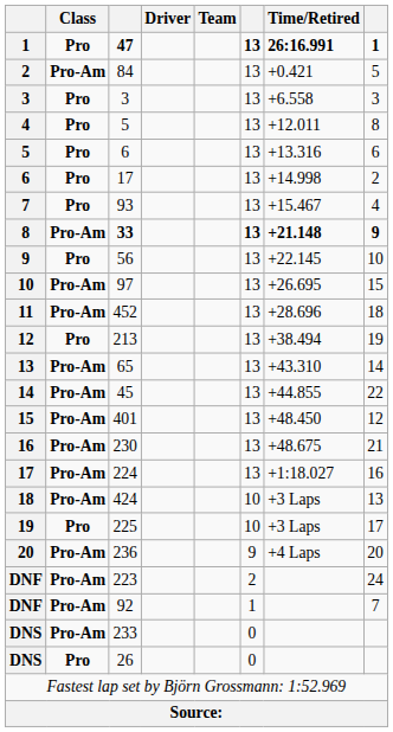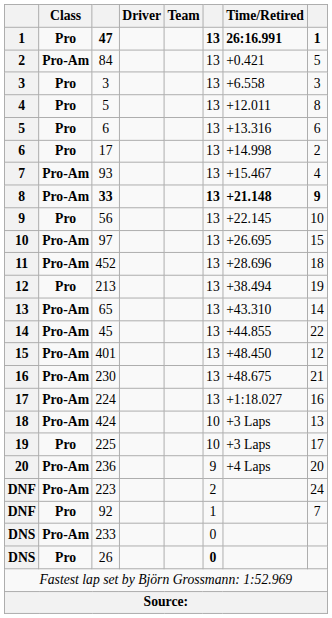 <table class="wikitable" style="font-size:90%;">
 <tr>
 <th scope="col"></th>
 <th scope="col">Class</th>
 <th scope="col"></th>
 <th scope="col">Driver</th>
 <th scope="col">Team</th>
 <th scope="col"></th>
 <th scope="col">Time/Retired</th>
 <th scope="col"></th>
 </tr>
 <tr>
 <th>1</th>
 <td align=center><strong><span>Pro</span></strong></td>
 <td align=center><strong>47</strong></td>
 <td></td>
 <td></td>
 <td align=center><strong>13</strong></td>
 <td><strong>26:16.991</strong></td>
 <td align=center><strong>1</strong></td>
 </tr>
 <tr>
 <th>2</th>
 <td align=center><strong><span>Pro-Am</span></strong></td>
 <td align=center>84</td>
 <td></td>
 <td></td>
 <td align=center>13</td>
 <td>+0.421</td>
 <td align=center>5</td>
 </tr>
 <tr>
 <th>3</th>
 <td align=center><strong><span>Pro</span></strong></td>
 <td align=center>3</td>
 <td></td>
 <td></td>
 <td align=center>13</td>
 <td>+6.558</td>
 <td align=center>3</td>
 </tr>
 <tr>
 <th>4</th>
 <td align=center><strong><span>Pro</span></strong></td>
 <td align=center>5</td>
 <td></td>
 <td></td>
 <td align=center>13</td>
 <td>+12.011</td>
 <td align=center>8</td>
 </tr>
 <tr>
 <th>5</th>
 <td align=center><strong><span>Pro</span></strong></td>
 <td align=center>6</td>
 <td></td>
 <td></td>
 <td align=center>13</td>
 <td>+13.316</td>
 <td align=center>6</td>
 </tr>
 <tr>
 <th>6</th>
 <td align=center><strong><span>Pro</span></strong></td>
 <td align=center>17</td>
 <td></td>
 <td></td>
 <td align=center>13</td>
 <td>+14.998</td>
 <td align=center>2</td>
 </tr>
 <tr>
 <th>7</th>
-<td align=center><strong><span>Pro</span></strong></td>
+<td align=center><strong><span>Pro-Am</span></strong></td>
 <td align=center>93</td>
 <td></td>
 <td></td>
 <td align=center>13</td>
 <td>+15.467</td>
 <td align=center>4</td>
 </tr>
 <tr>
 <th>8</th>
 <td align=center><strong><span>Pro-Am</span></strong></td>
 <td align=center><strong>33</strong></td>
 <td></td>
 <td></td>
 <td align=center><strong>13</strong></td>
 <td><strong>+21.148</strong></td>
 <td align=center><strong>9</strong></td>
 </tr>
 <tr>
 <th>9</th>
 <td align=center><strong><span>Pro</span></strong></td>
 <td align=center>56</td>
 <td></td>
 <td></td>
 <td align=center>13</td>
 <td>+22.145</td>
 <td align=center>10</td>
 </tr>
 <tr>
 <th>10</th>
 <td align=center><strong><span>Pro-Am</span></strong></td>
 <td align=center>97</td>
 <td></td>
 <td></td>
 <td align=center>13</td>
 <td>+26.695</td>
 <td align=center>15</td>
 </tr>
 <tr>
 <th>11</th>
 <td align=center><strong><span>Pro-Am</span></strong></td>
 <td align=center>452</td>
 <td></td>
 <td></td>
 <td align=center>13</td>
 <td>+28.696</td>
 <td align=center>18</td>
 </tr>
 <tr>
 <th>12</th>
 <td align=center><strong><span>Pro</span></strong></td>
 <td align=center>213</td>
 <td></td>
 <td></td>
 <td align=center>13</td>
 <td>+38.494</td>
 <td align=center>19</td>
 </tr>
 <tr>
 <th>13</th>
 <td align=center><strong><span>Pro-Am</span></strong></td>
 <td align=center>65</td>
 <td></td>
 <td></td>
 <td align=center>13</td>
 <td>+43.310</td>
 <td align=center>14</td>
 </tr>
 <tr>
 <th>14</th>
 <td align=center><strong><span>Pro-Am</span></strong></td>
 <td align=center>45</td>
 <td></td>
 <td></td>
 <td align=center>13</td>
 <td>+44.855</td>
 <td align=center>22</td>
 </tr>
 <tr>
 <th>15</th>
 <td align=center><strong><span>Pro-Am</span></strong></td>
 <td align=center>401</td>
 <td></td>
 <td></td>
 <td align=center>13</td>
 <td>+48.450</td>
 <td align=center>12</td>
 </tr>
 <tr>
 <th>16</th>
 <td align=center><strong><span>Pro-Am</span></strong></td>
 <td align=center>230</td>
 <td></td>
 <td></td>
 <td align=center>13</td>
 <td>+48.675</td>
 <td align=center>21</td>
 </tr>
 <tr>
 <th>17</th>
 <td align=center><strong><span>Pro-Am</span></strong></td>
 <td align=center>224</td>
 <td></td>
 <td></td>
 <td align=center>13</td>
 <td>+1:18.027</td>
 <td align=center>16</td>
 </tr>
 <tr>
 <th>18</th>
 <td align=center><strong><span>Pro-Am</span></strong></td>
 <td align=center>424</td>
 <td></td>
 <td></td>
 <td align=center>10</td>
 <td>+3 Laps</td>
 <td align=center>13</td>
 </tr>
 <tr>
 <th>19</th>
 <td align=center><strong><span>Pro</span></strong></td>
 <td align=center>225</td>
 <td></td>
 <td></td>
 <td align=center>10</td>
 <td>+3 Laps</td>
 <td align=center>17</td>
 </tr>
 <tr>
 <th>20</th>
 <td align=center><strong><span>Pro-Am</span></strong></td>
 <td align=center>236</td>
 <td></td>
 <td></td>
 <td align=center>9</td>
 <td>+4 Laps</td>
 <td align=center>20</td>
 </tr>
 <tr>
 <th>DNF</th>
 <td align=center><strong><span>Pro-Am</span></strong></td>
 <td align=center>223</td>
 <td></td>
 <td></td>
 <td align=center>2</td>
 <td></td>
 <td align=center>24</td>
 </tr>
 <tr>
 <th>DNF</th>
-<td align=center><strong><span>Pro-Am</span></strong></td>
+<td align=center><strong><span>Pro</span></strong></td>
 <td align=center>92</td>
 <td></td>
 <td></td>
 <td align=center>1</td>
 <td></td>
 <td align=center>7</td>
 </tr>
 <tr>
 <th>DNS</th>
 <td align=center><strong><span>Pro-Am</span></strong></td>
 <td align=center>233</td>
 <td></td>
 <td></td>
 <td align=center>0</td>
 <td></td>
 <td align=center></td>
 </tr>
 <tr>
 <th>DNS</th>
 <td align=center><strong><span>Pro</span></strong></td>
 <td align=center>26</td>
 <td></td>
 <td></td>
-<td align=center>0</td>
+<td align=center><strong>0</strong></td>
 <td></td>
 <td align=center></td>
 </tr>
 <tr>
 <td colspan=8 align=center><em>Fastest lap set by Björn Grossmann: 1:52.969</em></td>
 </tr>
 <tr>
 <th colspan=8>Source:</th>
 </tr>
 </table>
